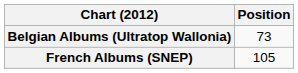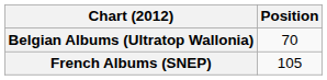 <table class="wikitable sortable plainrowheaders" style="text-align:center">
 <tr>
 <th scope="col">Chart (2012)</th>
 <th scope="col">Position</th>
 </tr>
 <tr>
 <th scope="row">Belgian Albums (Ultratop Wallonia)</th>
-<td>73</td>
+<td>70</td>
 </tr>
 <tr>
 <th scope="row">French Albums (SNEP)</th>
 <td>105</td>
 </tr>
 </table>
